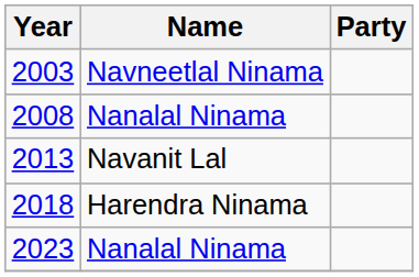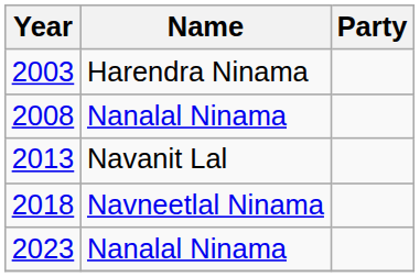 <table class="wikitable sortable">
 <tr>
 <th>Year</th>
 <th>Name</th>
 <th colspan=2>Party</th>
 </tr>
 <tr>
 <td><a href='#'>2003</a></td>
-<td><a href='#'>Navneetlal Ninama</a></td>
+<td>Harendra Ninama</td>
 <td></td>
 </tr>
 <tr>
 <td><a href='#'>2008</a></td>
 <td><a href='#'>Nanalal Ninama</a></td>
 <td></td>
 </tr>
 <tr>
 <td><a href='#'>2013</a></td>
 <td>Navanit Lal</td>
 <td></td>
 </tr>
 <tr>
 <td><a href='#'>2018</a></td>
-<td>Harendra Ninama</td>
+<td><a href='#'>Navneetlal Ninama</a></td>
 </tr>
 <tr>
 <td><a href='#'>2023</a></td>
 <td><a href='#'>Nanalal Ninama</a></td>
 <td></td>
 </tr>
 <tr>
 </tr>
 </table>
